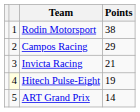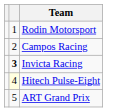 <table class="wikitable" style="font-size: 85%;">
 <tr>
 <th></th>
 <th></th>
 <th>Team</th>
-<th>Points</th>
 </tr>
 <tr>
 <td align="left"></td>
 <td align="center">1</td>
 <td> <a href='#'>Rodin Motorsport</a></td>
-<td>38</td>
 </tr>
 <tr>
 <td align="left"></td>
 <td align="center">2</td>
 <td> <a href='#'>Campos Racing</a></td>
-<td>29</td>
 </tr>
 <tr>
 <td align="left"></td>
-<td align="center">3</td>
+<td align="center"><strong>3</strong></td>
 <td> <a href='#'>Invicta Racing</a></td>
-<td>21</td>
 </tr>
 <tr>
 <td align="left"></td>
 <td align="center" style="background: lightyellow;">4</td>
 <td> <a href='#'>Hitech Pulse-Eight</a></td>
-<td>19</td>
 </tr>
 <tr>
 <td align="left"></td>
 <td align="center">5</td>
 <td> <a href='#'>ART Grand Prix</a></td>
-<td>14</td>
 </tr>
 </table>
